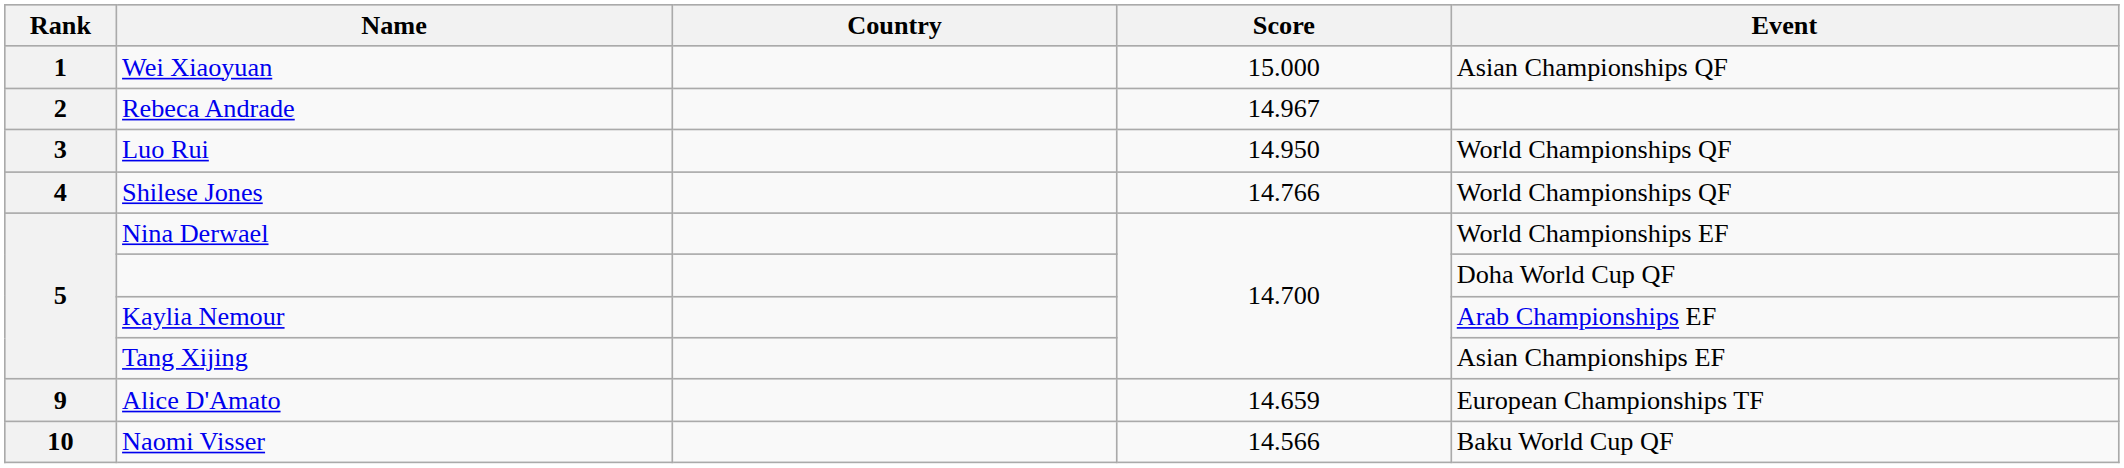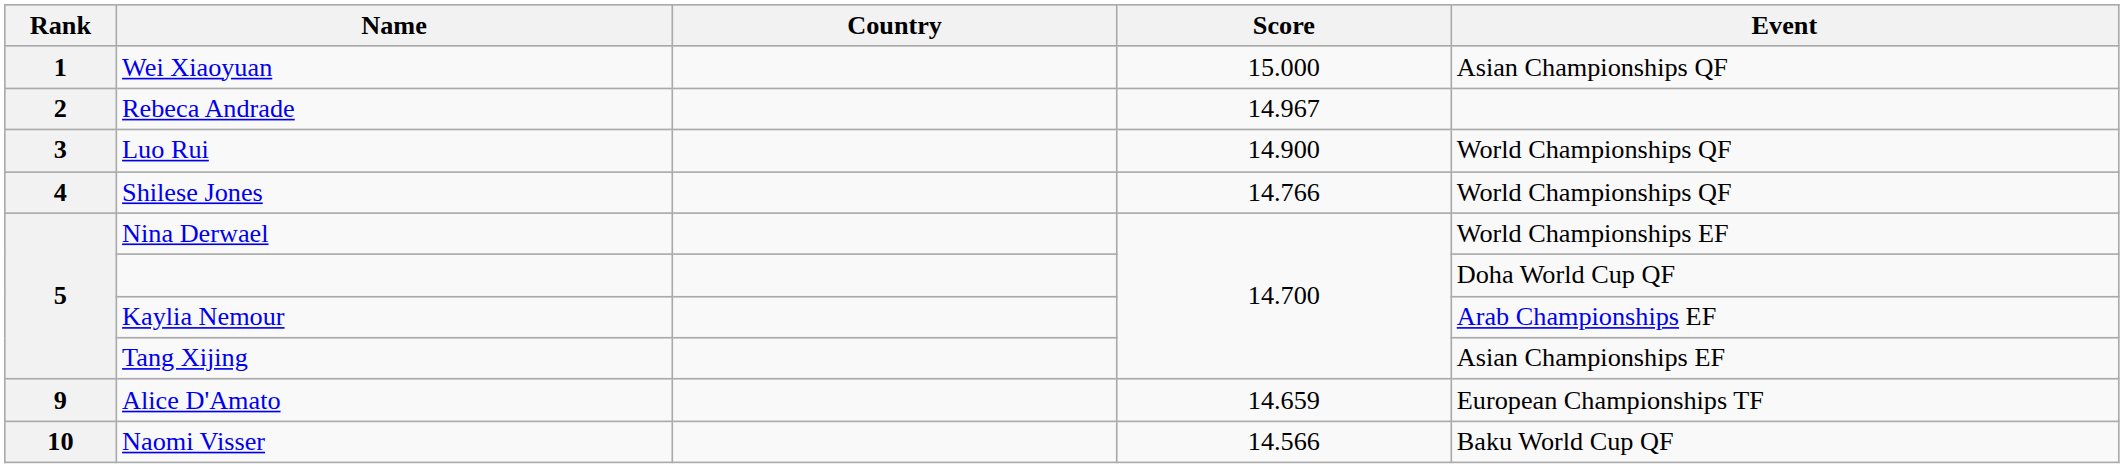 <table class="wikitable sortable" style="width:65%;">
 <tr>
 <th style="text-align:center; width:5%;">Rank</th>
 <th style="text-align:center; width:25%;">Name</th>
 <th style="text-align:center; width:20%;">Country</th>
 <th style="text-align:center; width:15%;">Score</th>
 <th style="text-align:center; width:30%;">Event</th>
 </tr>
 <tr>
 <th>1</th>
 <td><a href='#'>Wei Xiaoyuan</a></td>
 <td></td>
 <td align="center">15.000</td>
 <td>Asian Championships QF</td>
 </tr>
 <tr>
 <th>2</th>
 <td><a href='#'>Rebeca Andrade</a></td>
 <td></td>
 <td align="center">14.967</td>
 <td></td>
 </tr>
 <tr>
 <th>3</th>
 <td><a href='#'>Luo Rui</a></td>
 <td></td>
-<td align="center">14.950</td>
+<td align="center">14.900</td>
 <td>World Championships QF</td>
 </tr>
 <tr>
 <th>4</th>
 <td><a href='#'>Shilese Jones</a></td>
 <td></td>
 <td align="center">14.766</td>
 <td>World Championships QF</td>
 </tr>
 <tr>
 <th rowspan="4">5</th>
 <td><a href='#'>Nina Derwael</a></td>
 <td></td>
 <td rowspan="4" align="center">14.700</td>
 <td>World Championships EF</td>
 </tr>
 <tr>
 <td></td>
 <td></td>
 <td>Doha World Cup QF</td>
 </tr>
 <tr>
 <td><a href='#'>Kaylia Nemour</a></td>
 <td></td>
 <td><a href='#'>Arab Championships</a> EF</td>
 </tr>
 <tr>
 <td><a href='#'>Tang Xijing</a></td>
 <td></td>
 <td>Asian Championships EF</td>
 </tr>
 <tr>
 <th>9</th>
 <td><a href='#'>Alice D'Amato</a></td>
 <td></td>
 <td align="center">14.659</td>
 <td>European Championships TF</td>
 </tr>
 <tr>
 <th>10</th>
 <td><a href='#'>Naomi Visser</a></td>
 <td></td>
 <td align="center">14.566</td>
 <td>Baku World Cup QF</td>
 </tr>
 </table>
